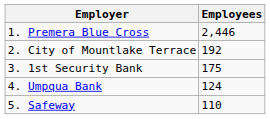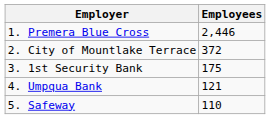 <table class="wikitable" style="float:right; clear:right; margin:0 0 0.5em 1em;">
 <tr>
 <th>Employer</th>
 <th>Employees</th>
 </tr>
 <tr>
 <td>1. <a href='#'>Premera Blue Cross</a></td>
 <td>2,446</td>
 </tr>
 <tr>
 <td>2. City of Mountlake Terrace</td>
-<td>192</td>
+<td>372</td>
 </tr>
 <tr>
 <td>3. 1st Security Bank</td>
 <td>175</td>
 </tr>
 <tr>
 <td>4. <a href='#'>Umpqua Bank</a></td>
-<td>124</td>
+<td>121</td>
 </tr>
 <tr>
 <td>5. <a href='#'>Safeway</a></td>
 <td>110</td>
 </tr>
 </table>
